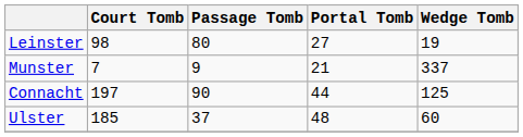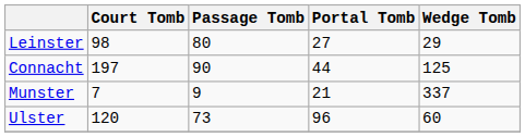 <table class="wikitable unsortable">
 <tr>
 <th></th>
 <th>Court Tomb</th>
 <th>Passage Tomb</th>
 <th>Portal Tomb</th>
 <th>Wedge Tomb</th>
 </tr>
 <tr>
 <td><a href='#'>Leinster</a></td>
 <td>98</td>
 <td>80</td>
 <td>27</td>
-<td>19</td>
+<td>29</td>
+</tr>
+<tr>
+<td><a href='#'>Connacht</a></td>
+<td>197</td>
+<td>90</td>
+<td>44</td>
+<td>125</td>
 </tr>
 <tr>
 <td><a href='#'>Munster</a></td>
 <td>7</td>
 <td>9</td>
 <td>21</td>
 <td>337</td>
 </tr>
 <tr>
-<td><a href='#'>Connacht</a></td>
-<td>197</td>
-<td>90</td>
-<td>44</td>
-<td>125</td>
-</tr>
-<tr>
 <td><a href='#'>Ulster</a></td>
-<td>185</td>
-<td>37</td>
-<td>48</td>
+<td>120</td>
+<td>73</td>
+<td>96</td>
 <td>60</td>
 </tr>
 <tr>
 </tr>
 </table>
